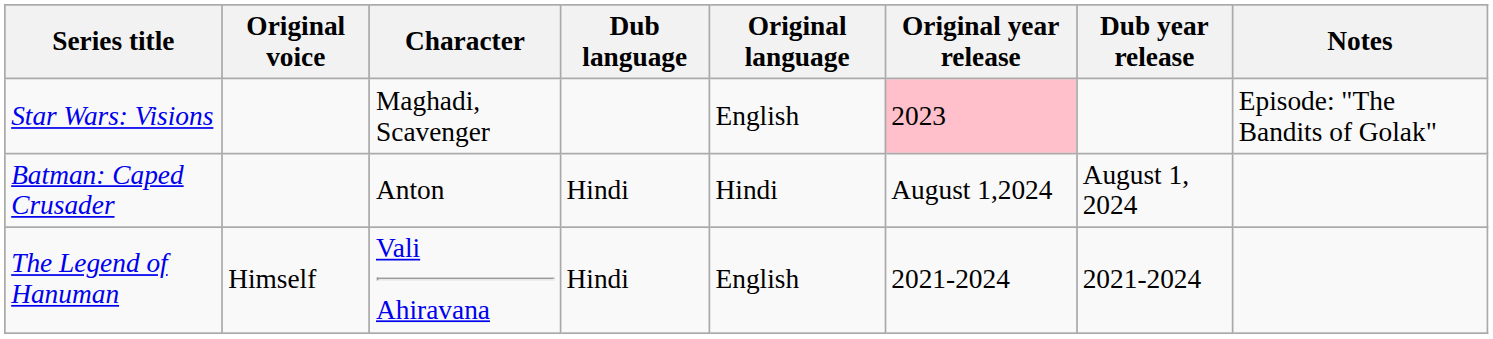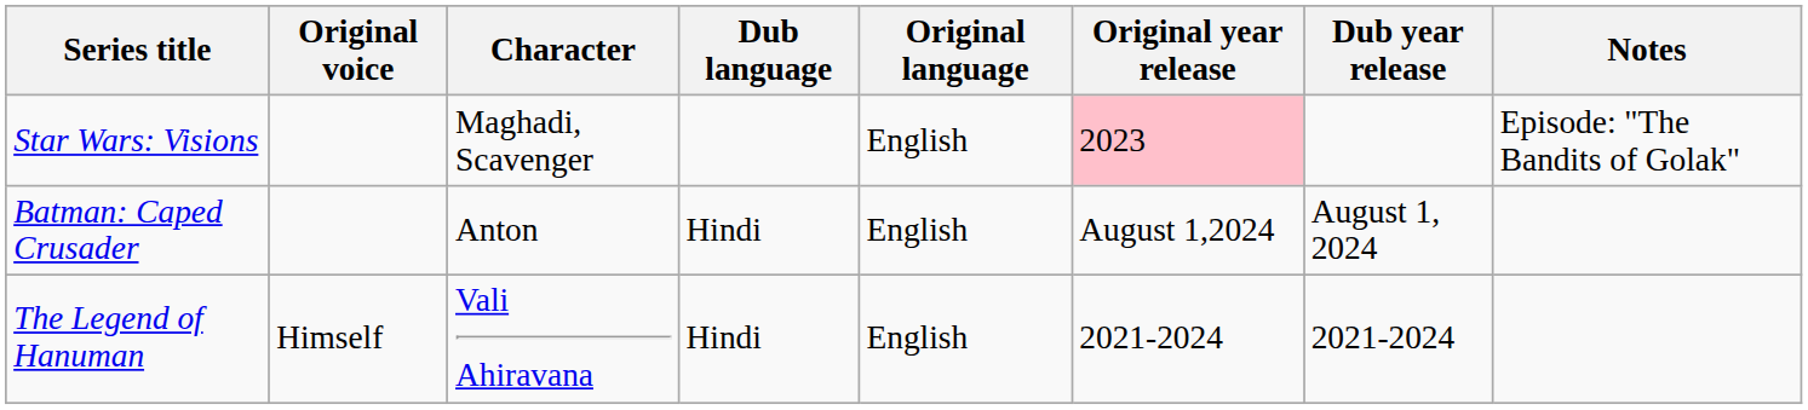 <table class="wikitable sortable">
 <tr>
 <th>Series title</th>
 <th>Original voice</th>
 <th>Character</th>
 <th>Dub language</th>
 <th>Original language</th>
 <th>Original year release</th>
 <th>Dub year release</th>
 <th>Notes</th>
 </tr>
 <tr>
 <td><em><a href='#'>Star Wars: Visions</a></em></td>
 <td></td>
 <td>Maghadi, Scavenger</td>
 <td></td>
 <td>English</td>
 <td style="background: pink;">2023</td>
 <td></td>
 <td>Episode: "The Bandits of Golak"</td>
 </tr>
 <tr>
 <td><em><a href='#'>Batman: Caped Crusader</a></em></td>
 <td></td>
 <td>Anton</td>
 <td>Hindi</td>
-<td>Hindi</td>
+<td>English</td>
 <td>August 1,2024</td>
 <td>August 1, 2024</td>
 <td></td>
 </tr>
 <tr>
 <td><em><a href='#'>The Legend of Hanuman</a></em></td>
 <td>Himself</td>
 <td><a href='#'>Vali</a><hr><a href='#'>Ahiravana</a></td>
 <td>Hindi</td>
 <td>English</td>
 <td>2021-2024</td>
 <td>2021-2024</td>
 <td></td>
 </tr>
 </table>
